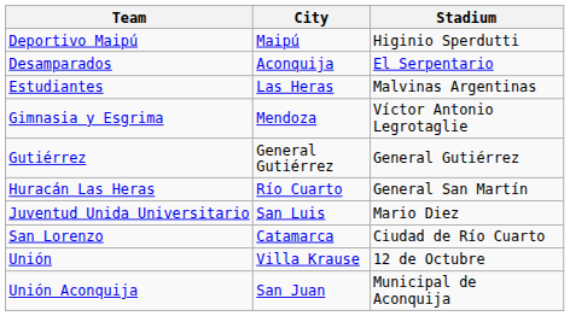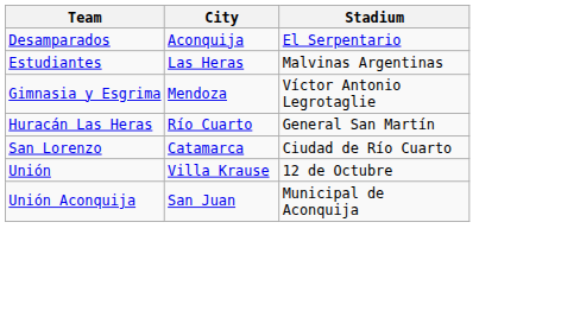 <table class="wikitable sortable">
 <tr>
 <th>Team</th>
 <th width=100px>City</th>
 <th width=170px>Stadium</th>
-</tr>
-<tr>
-<td> <a href='#'>Deportivo Maipú</a></td>
-<td><a href='#'>Maipú</a></td>
-<td>Higinio Sperdutti</td>
 </tr>
 <tr>
 <td> <a href='#'>Desamparados</a></td>
 <td><a href='#'>Aconquija</a></td>
 <td><a href='#'>El Serpentario</a></td>
 </tr>
 <tr>
 <td> <a href='#'>Estudiantes</a></td>
 <td><a href='#'>Las Heras</a></td>
 <td>Malvinas Argentinas</td>
 </tr>
 <tr>
 <td> <a href='#'>Gimnasia y Esgrima</a></td>
 <td><a href='#'>Mendoza</a></td>
 <td>Víctor Antonio Legrotaglie</td>
 </tr>
 <tr>
-<td> <a href='#'>Gutiérrez</a></td>
-<td>General Gutiérrez</td>
-<td>General Gutiérrez</td>
-</tr>
-<tr>
 <td> <a href='#'>Huracán Las Heras</a></td>
 <td><a href='#'>Río Cuarto</a></td>
 <td>General San Martín</td>
-</tr>
-<tr>
-<td> <a href='#'>Juventud Unida Universitario</a></td>
-<td><a href='#'>San Luis</a></td>
-<td>Mario Diez</td>
 </tr>
 <tr>
 <td> <a href='#'>San Lorenzo</a></td>
 <td><a href='#'>Catamarca</a></td>
 <td>Ciudad de Río Cuarto</td>
 </tr>
 <tr>
 <td> <a href='#'>Unión</a></td>
 <td><a href='#'>Villa Krause</a></td>
 <td>12 de Octubre</td>
 </tr>
 <tr>
 <td> <a href='#'>Unión Aconquija</a></td>
 <td><a href='#'>San Juan</a></td>
 <td>Municipal de Aconquija</td>
 </tr>
 </table>
